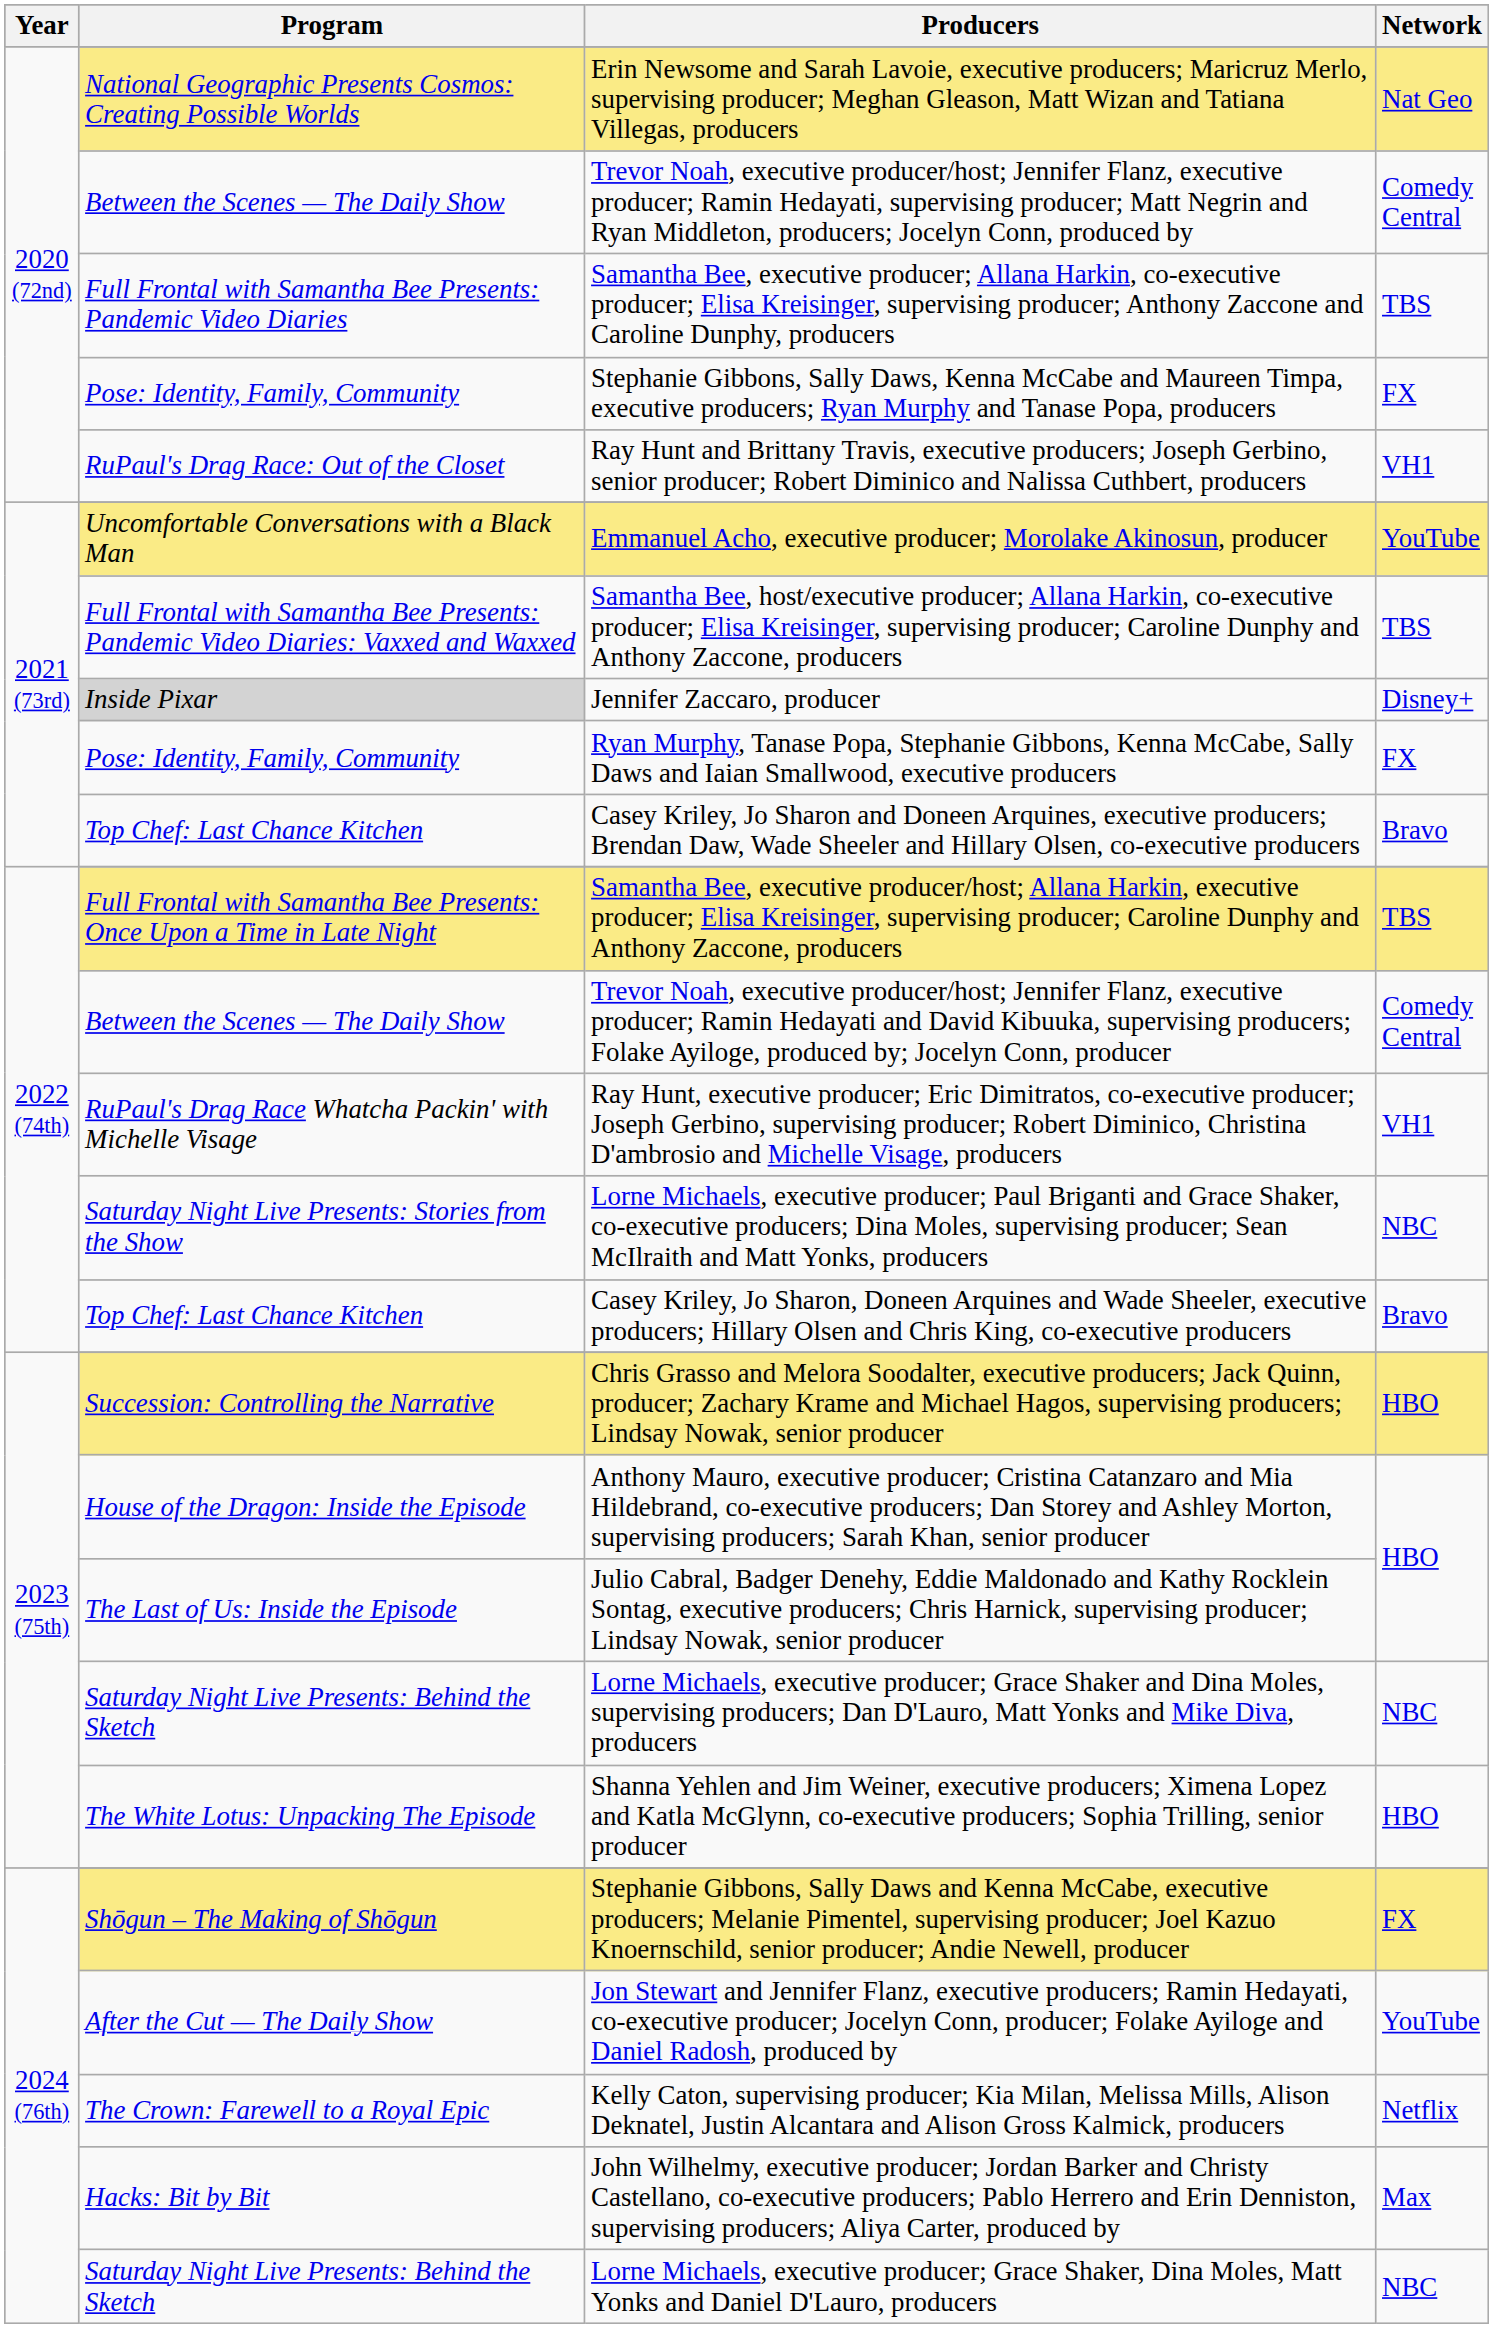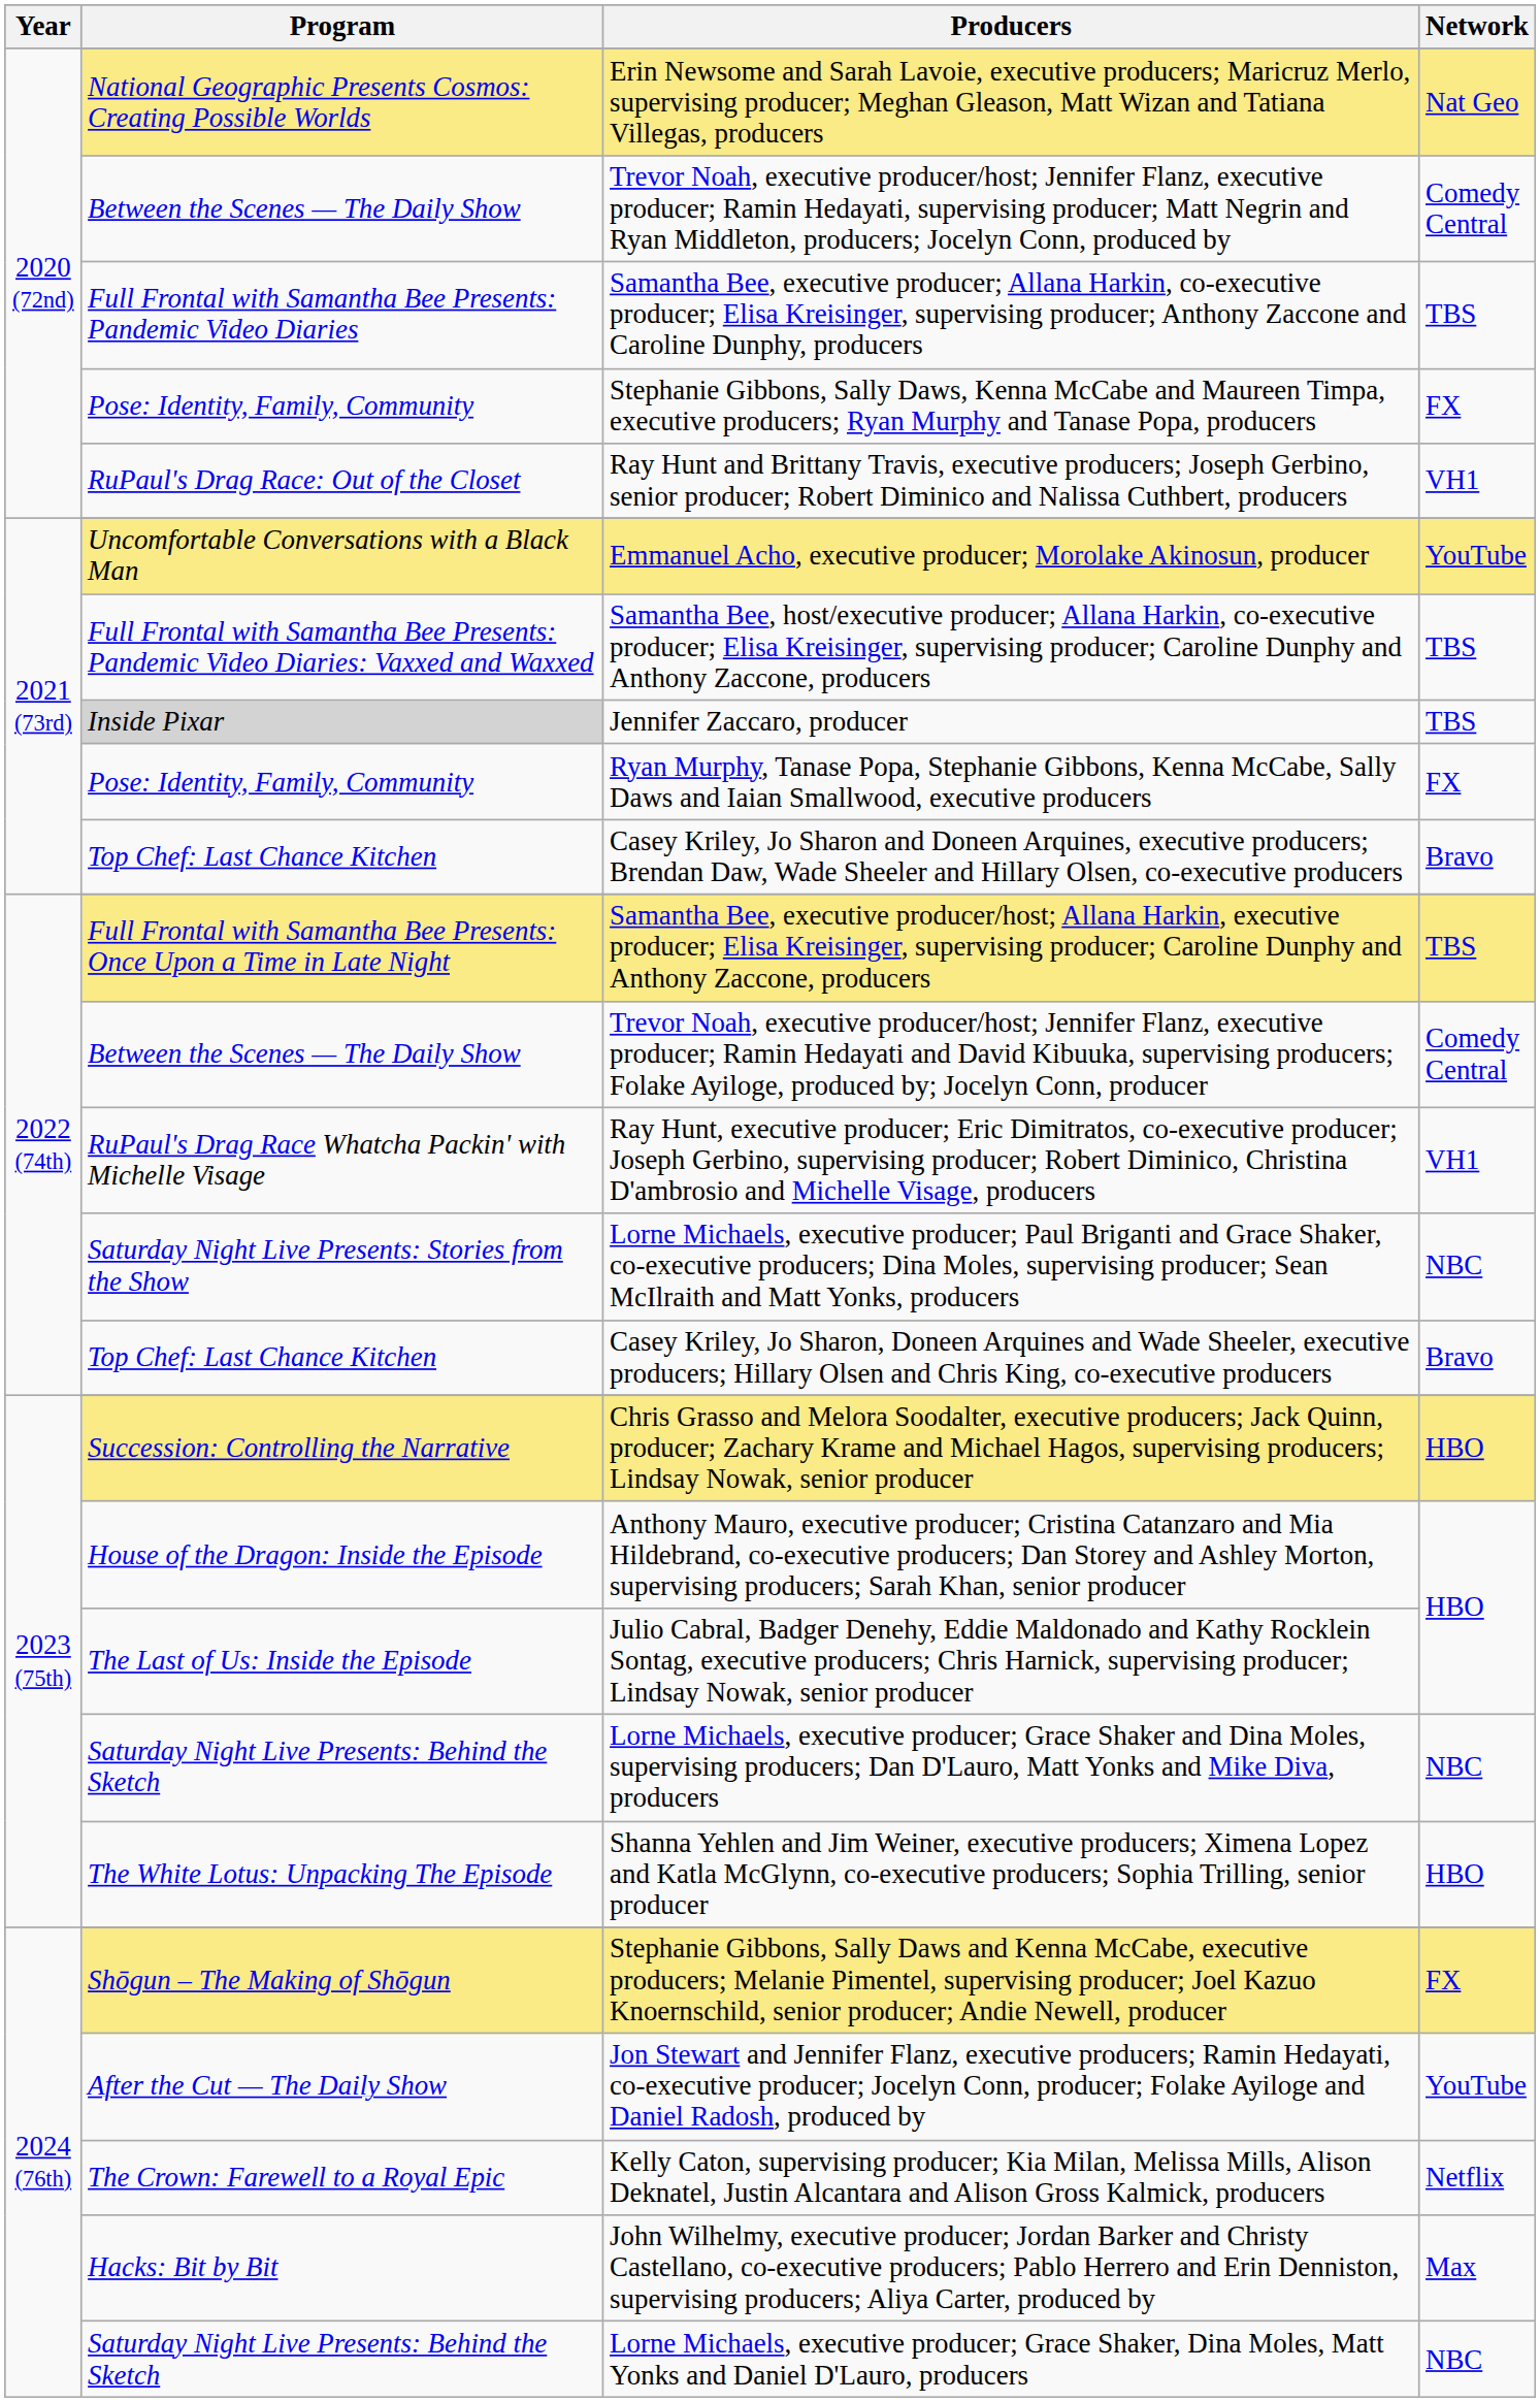 <table class="wikitable" style="width:100%">
 <tr bgcolor="#bebebe">
 <th width="5%">Year</th>
 <th width="35%">Program</th>
 <th width="55%">Producers</th>
 <th width="5%">Network</th>
 </tr>
 <tr>
 <td rowspan=6 style="text-align:center"><a href='#'>2020</a><br><small><a href='#'>(72nd)</a></small><br></td>
 </tr>
 <tr style="background:#FAEB86;">
 <td><em><a href='#'>National Geographic Presents Cosmos: Creating Possible Worlds</a></em></td>
 <td>Erin Newsome and Sarah Lavoie, executive producers; Maricruz Merlo, supervising producer; Meghan Gleason, Matt Wizan and Tatiana Villegas, producers</td>
 <td><a href='#'>Nat Geo</a></td>
 </tr>
 <tr>
 <td><em><a href='#'>Between the Scenes — The Daily Show</a></em></td>
 <td><a href='#'>Trevor Noah</a>, executive producer/host; Jennifer Flanz, executive producer; Ramin Hedayati, supervising producer; Matt Negrin and Ryan Middleton, producers; Jocelyn Conn, produced by</td>
 <td><a href='#'>Comedy Central</a></td>
 </tr>
 <tr>
 <td><em><a href='#'>Full Frontal with Samantha Bee Presents: Pandemic Video Diaries</a></em></td>
 <td><a href='#'>Samantha Bee</a>, executive producer; <a href='#'>Allana Harkin</a>, co-executive producer; <a href='#'>Elisa Kreisinger</a>, supervising producer; Anthony Zaccone and Caroline Dunphy, producers</td>
 <td><a href='#'>TBS</a></td>
 </tr>
 <tr>
 <td><em><a href='#'>Pose: Identity, Family, Community</a></em></td>
 <td>Stephanie Gibbons, Sally Daws, Kenna McCabe and Maureen Timpa, executive producers; <a href='#'>Ryan Murphy</a> and Tanase Popa, producers</td>
 <td><a href='#'>FX</a></td>
 </tr>
 <tr>
 <td><em><a href='#'>RuPaul's Drag Race: Out of the Closet</a></em></td>
 <td>Ray Hunt and Brittany Travis, executive producers; Joseph Gerbino, senior producer; Robert Diminico and Nalissa Cuthbert, producers</td>
 <td><a href='#'>VH1</a></td>
 </tr>
 <tr>
 <td rowspan=6 style="text-align:center"><a href='#'>2021</a><br><small><a href='#'>(73rd)</a></small><br></td>
 </tr>
 <tr style="background:#FAEB86;">
 <td><em>Uncomfortable Conversations with a Black Man</em></td>
 <td><a href='#'>Emmanuel Acho</a>, executive producer; <a href='#'>Morolake Akinosun</a>, producer</td>
 <td><a href='#'>YouTube</a></td>
 </tr>
 <tr>
 <td><em><a href='#'>Full Frontal with Samantha Bee Presents: Pandemic Video Diaries: Vaxxed and Waxxed</a></em></td>
 <td><a href='#'>Samantha Bee</a>, host/executive producer; <a href='#'>Allana Harkin</a>, co-executive producer; <a href='#'>Elisa Kreisinger</a>, supervising producer; Caroline Dunphy and Anthony Zaccone, producers</td>
 <td><a href='#'>TBS</a></td>
 </tr>
 <tr>
 <td style="background: lightgrey;"><em>Inside Pixar</em></td>
 <td>Jennifer Zaccaro, producer</td>
-<td><a href='#'>Disney+</a></td>
+<td><a href='#'>TBS</a></td>
 </tr>
 <tr>
 <td><em><a href='#'>Pose: Identity, Family, Community</a></em></td>
 <td><a href='#'>Ryan Murphy</a>, Tanase Popa, Stephanie Gibbons, Kenna McCabe, Sally Daws and Iaian Smallwood, executive producers</td>
 <td><a href='#'>FX</a></td>
 </tr>
 <tr>
 <td><em><a href='#'>Top Chef: Last Chance Kitchen</a></em></td>
 <td>Casey Kriley, Jo Sharon and Doneen Arquines, executive producers; Brendan Daw, Wade Sheeler and Hillary Olsen, co-executive producers</td>
 <td><a href='#'>Bravo</a></td>
 </tr>
 <tr>
 <td rowspan=6 style="text-align:center"><a href='#'>2022</a><br><small><a href='#'>(74th)</a></small><br></td>
 </tr>
 <tr style="background:#FAEB86;">
 <td><em><a href='#'>Full Frontal with Samantha Bee Presents: Once Upon a Time in Late Night</a></em></td>
 <td><a href='#'>Samantha Bee</a>, executive producer/host; <a href='#'>Allana Harkin</a>, executive producer; <a href='#'>Elisa Kreisinger</a>, supervising producer; Caroline Dunphy and Anthony Zaccone, producers</td>
 <td><a href='#'>TBS</a></td>
 </tr>
 <tr>
 <td><em><a href='#'>Between the Scenes — The Daily Show</a></em></td>
 <td><a href='#'>Trevor Noah</a>, executive producer/host; Jennifer Flanz, executive producer; Ramin Hedayati and David Kibuuka, supervising producers; Folake Ayiloge, produced by; Jocelyn Conn, producer</td>
 <td><a href='#'>Comedy Central</a></td>
 </tr>
 <tr>
 <td><em><a href='#'>RuPaul's Drag Race</a> Whatcha Packin' with Michelle Visage</em></td>
 <td>Ray Hunt, executive producer; Eric Dimitratos, co-executive producer; Joseph Gerbino, supervising producer; Robert Diminico, Christina D'ambrosio and <a href='#'>Michelle Visage</a>, producers</td>
 <td><a href='#'>VH1</a></td>
 </tr>
 <tr>
 <td><em><a href='#'>Saturday Night Live Presents: Stories from the Show</a></em></td>
 <td><a href='#'>Lorne Michaels</a>, executive producer; Paul Briganti and Grace Shaker, co-executive producers; Dina Moles, supervising producer; Sean McIlraith and Matt Yonks, producers</td>
 <td><a href='#'>NBC</a></td>
 </tr>
 <tr>
 <td><em><a href='#'>Top Chef: Last Chance Kitchen</a></em></td>
 <td>Casey Kriley, Jo Sharon, Doneen Arquines and Wade Sheeler, executive producers; Hillary Olsen and Chris King, co-executive producers</td>
 <td><a href='#'>Bravo</a></td>
 </tr>
 <tr>
 <td rowspan=6 style="text-align:center"><a href='#'>2023</a><br><small><a href='#'>(75th)</a></small><br></td>
 </tr>
 <tr style="background:#FAEB86;">
 <td><em><a href='#'>Succession: Controlling the Narrative</a></em></td>
 <td>Chris Grasso and Melora Soodalter, executive producers; Jack Quinn, producer; Zachary Krame and Michael Hagos, supervising producers; Lindsay Nowak, senior producer</td>
 <td><a href='#'>HBO</a></td>
 </tr>
 <tr>
 <td><em><a href='#'>House of the Dragon: Inside the Episode</a></em></td>
 <td>Anthony Mauro, executive producer; Cristina Catanzaro and Mia Hildebrand, co-executive producers; Dan Storey and Ashley Morton, supervising producers; Sarah Khan, senior producer</td>
 <td rowspan="2"><a href='#'>HBO</a></td>
 </tr>
 <tr>
 <td><em><a href='#'>The Last of Us: Inside the Episode</a></em></td>
 <td>Julio Cabral, Badger Denehy, Eddie Maldonado and Kathy Rocklein Sontag, executive producers; Chris Harnick, supervising producer; Lindsay Nowak, senior producer</td>
 </tr>
 <tr>
 <td><em><a href='#'>Saturday Night Live Presents: Behind the Sketch</a></em></td>
 <td><a href='#'>Lorne Michaels</a>, executive producer; Grace Shaker and Dina Moles, supervising producers; Dan D'Lauro, Matt Yonks and <a href='#'>Mike Diva</a>, producers</td>
 <td><a href='#'>NBC</a></td>
 </tr>
 <tr>
 <td><em><a href='#'>The White Lotus: Unpacking The Episode</a></em></td>
 <td>Shanna Yehlen and Jim Weiner, executive producers; Ximena Lopez and Katla McGlynn, co-executive producers; Sophia Trilling, senior producer</td>
 <td><a href='#'>HBO</a></td>
 </tr>
 <tr>
 <td rowspan=6 style="text-align:center"><a href='#'>2024</a><br><small><a href='#'>(76th)</a></small><br></td>
 </tr>
 <tr style="background:#FAEB86;">
 <td><em><a href='#'>Shōgun – The Making of Shōgun</a></em></td>
 <td>Stephanie Gibbons, Sally Daws and Kenna McCabe, executive producers; Melanie Pimentel, supervising producer; Joel Kazuo Knoernschild, senior producer; Andie Newell, producer</td>
 <td><a href='#'>FX</a></td>
 </tr>
 <tr>
 <td><em><a href='#'>After the Cut — The Daily Show</a></em></td>
 <td><a href='#'>Jon Stewart</a> and Jennifer Flanz, executive producers; Ramin Hedayati, co-executive producer; Jocelyn Conn, producer; Folake Ayiloge and <a href='#'>Daniel Radosh</a>, produced by</td>
 <td><a href='#'>YouTube</a></td>
 </tr>
 <tr>
 <td><em><a href='#'>The Crown: Farewell to a Royal Epic</a></em></td>
 <td>Kelly Caton, supervising producer; Kia Milan, Melissa Mills, Alison Deknatel, Justin Alcantara and Alison Gross Kalmick, producers</td>
 <td><a href='#'>Netflix</a></td>
 </tr>
 <tr>
 <td><em><a href='#'>Hacks: Bit by Bit</a></em></td>
 <td>John Wilhelmy, executive producer; Jordan Barker and Christy Castellano, co-executive producers; Pablo Herrero and Erin Denniston, supervising producers; Aliya Carter, produced by</td>
 <td><a href='#'>Max</a></td>
 </tr>
 <tr>
 <td><em><a href='#'>Saturday Night Live Presents: Behind the Sketch</a></em></td>
 <td><a href='#'>Lorne Michaels</a>, executive producer; Grace Shaker, Dina Moles, Matt Yonks and Daniel D'Lauro, producers</td>
 <td><a href='#'>NBC</a></td>
 </tr>
 </table>
